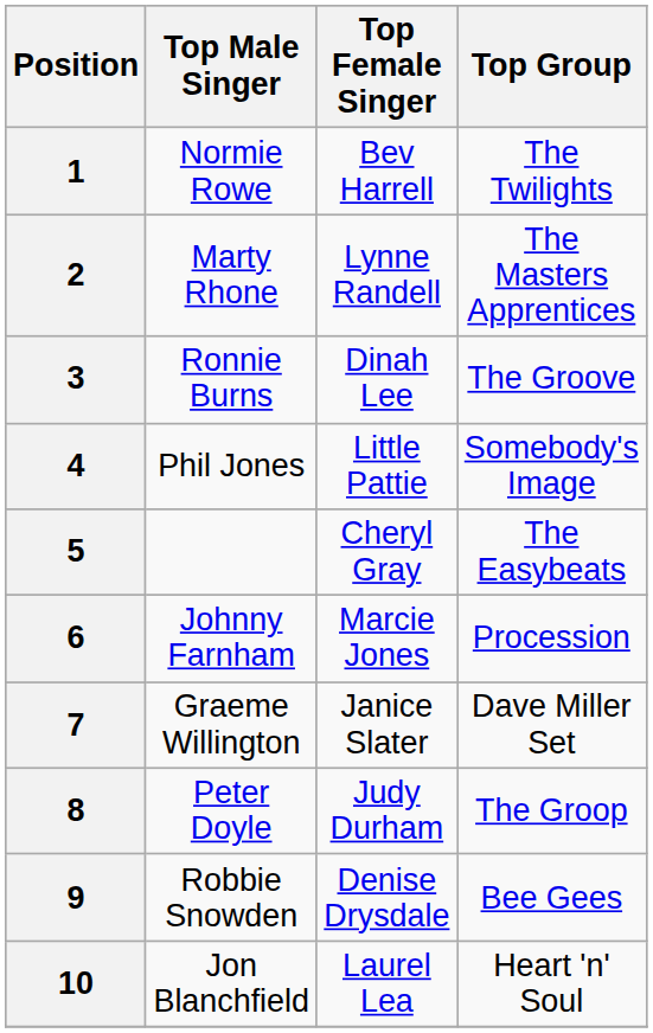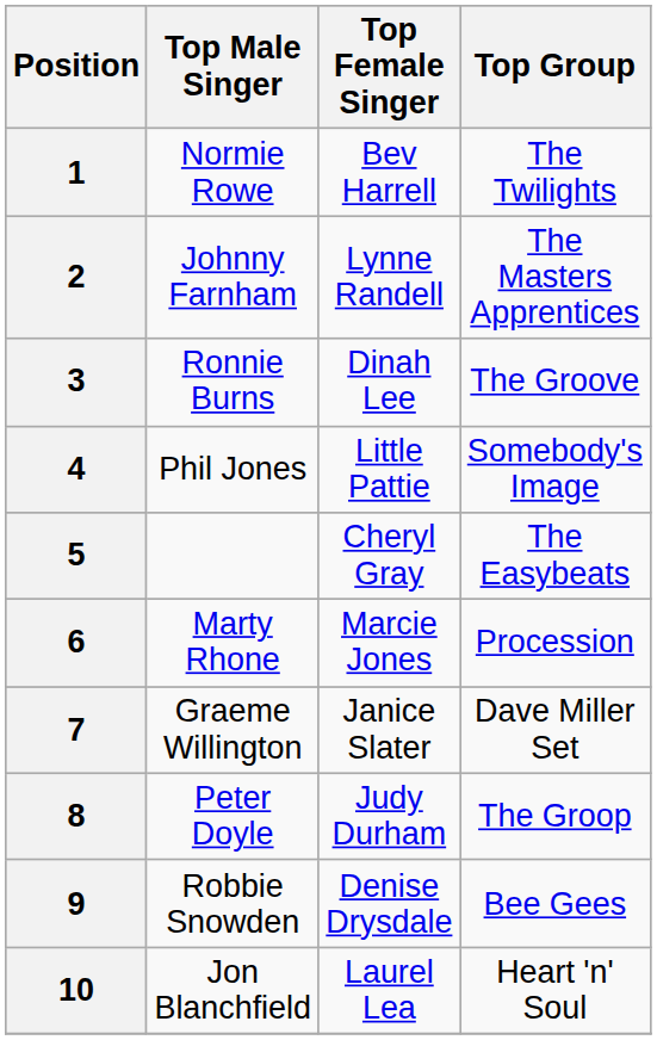 <table class="wikitable" style="text-align:center; width:200px; height:200px" border="1">
 <tr>
 <th>Position</th>
 <th>Top Male Singer</th>
 <th>Top Female Singer</th>
 <th>Top Group</th>
 </tr>
 <tr>
 <th>1</th>
 <td><a href='#'>Normie Rowe</a></td>
 <td><a href='#'>Bev Harrell</a></td>
 <td><a href='#'>The Twilights</a></td>
 </tr>
 <tr>
 <th>2</th>
-<td><a href='#'>Marty Rhone</a></td>
+<td><a href='#'>Johnny Farnham</a></td>
 <td><a href='#'>Lynne Randell</a></td>
 <td><a href='#'>The Masters Apprentices</a></td>
 </tr>
 <tr>
 <th>3</th>
 <td><a href='#'>Ronnie Burns</a></td>
 <td><a href='#'>Dinah Lee</a></td>
 <td><a href='#'>The Groove</a></td>
 </tr>
 <tr>
 <th>4</th>
 <td>Phil Jones</td>
 <td><a href='#'>Little Pattie</a></td>
 <td><a href='#'>Somebody's Image</a></td>
 </tr>
 <tr>
 <th>5</th>
 <td></td>
 <td><a href='#'>Cheryl Gray</a></td>
 <td><a href='#'>The Easybeats</a></td>
 </tr>
 <tr>
 <th>6</th>
-<td><a href='#'>Johnny Farnham</a></td>
+<td><a href='#'>Marty Rhone</a></td>
 <td><a href='#'>Marcie Jones</a></td>
 <td><a href='#'>Procession</a></td>
 </tr>
 <tr>
 <th>7</th>
 <td>Graeme Willington</td>
 <td>Janice Slater</td>
 <td>Dave Miller Set</td>
 </tr>
 <tr>
 <th>8</th>
 <td><a href='#'>Peter Doyle</a></td>
 <td><a href='#'>Judy Durham</a></td>
 <td><a href='#'>The Groop</a></td>
 </tr>
 <tr>
 <th>9</th>
 <td>Robbie Snowden</td>
 <td><a href='#'>Denise Drysdale</a></td>
 <td><a href='#'>Bee Gees</a></td>
 </tr>
 <tr>
 <th>10</th>
 <td>Jon Blanchfield</td>
 <td><a href='#'>Laurel Lea</a></td>
 <td>Heart 'n' Soul</td>
 </tr>
 <tr>
 </tr>
 </table>
